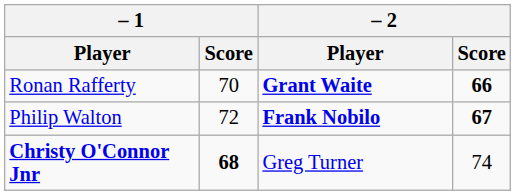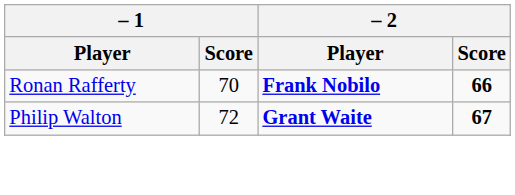 <table class=wikitable>
 <tr>
 <th colspan=2> – 1</th>
 <th colspan=2> – 2</th>
 </tr>
 <tr>
 <th width=145>Player</th>
 <th>Score</th>
 <th width=145>Player</th>
 <th>Score</th>
 </tr>
 <tr>
 <td><a href='#'>Ronan Rafferty</a></td>
 <td align=center>70</td>
-<td><strong><a href='#'>Grant Waite</a></strong></td>
+<td><strong><a href='#'>Frank Nobilo</a></strong></td>
 <td align=center><strong>66</strong></td>
 </tr>
 <tr>
 <td><a href='#'>Philip Walton</a></td>
 <td align=center>72</td>
-<td><strong><a href='#'>Frank Nobilo</a></strong></td>
+<td><strong><a href='#'>Grant Waite</a></strong></td>
 <td align=center><strong>67</strong></td>
 </tr>
-<tr>
-<td><strong><a href='#'>Christy O'Connor Jnr</a></strong></td>
-<td align=center><strong>68</strong></td>
-<td><a href='#'>Greg Turner</a></td>
-<td align=center>74</td>
-</tr>
 </table>
